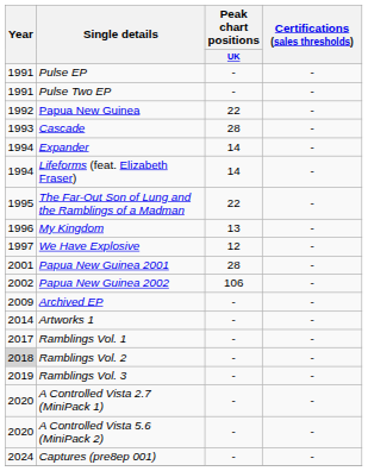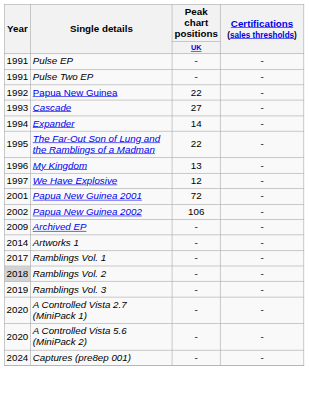 <table class="wikitable" style="text-align:left;">
 <tr>
 <th rowspan="2">Year</th>
 <th rowspan="2" style="width:225px;">Single details</th>
 <th colspan="1">Peak chart positions</th>
 <th width="130" rowspan="2"><a href='#'>Certifications</a><br><small>(<a href='#'>sales thresholds</a>)</small></th>
 </tr>
 <tr>
 <th style="width:4em;font-size:75%"><a href='#'>UK</a><br></th>
 </tr>
 <tr>
 <td>1991</td>
 <td><em>Pulse EP</em></td>
 <td style="text-align:center;">-</td>
 <td style="text-align:center;">-</td>
 </tr>
 <tr>
 <td>1991</td>
 <td><em>Pulse Two EP</em></td>
 <td style="text-align:center;">-</td>
 <td style="text-align:center;">-</td>
 </tr>
 <tr>
 <td>1992</td>
 <td><em><a href='#'></em>Papua New Guinea<em></a></em></td>
 <td style="text-align:center;">22</td>
 <td style="text-align:center;">-</td>
 </tr>
 <tr>
 <td>1993</td>
 <td><em><a href='#'>Cascade</a></em></td>
-<td style="text-align:center;">28</td>
+<td style="text-align:center;">27</td>
 <td style="text-align:center;">-</td>
 </tr>
 <tr>
 <td>1994</td>
 <td><em><a href='#'>Expander</a></em></td>
-<td style="text-align:center;">14</td>
-<td style="text-align:center;">-</td>
-</tr>
-<tr>
-<td>1994</td>
-<td><em><a href='#'>Lifeforms</a></em> (feat. <a href='#'>Elizabeth Fraser</a>)</td>
 <td style="text-align:center;">14</td>
 <td style="text-align:center;">-</td>
 </tr>
 <tr>
 <td>1995</td>
 <td><em><a href='#'>The Far-Out Son of Lung and the Ramblings of a Madman</a></em></td>
 <td style="text-align:center;">22</td>
 <td style="text-align:center;">-</td>
 </tr>
 <tr>
 <td>1996</td>
 <td><em><a href='#'>My Kingdom</a></em></td>
 <td style="text-align:center;">13</td>
 <td style="text-align:center;">-</td>
 </tr>
 <tr>
 <td>1997</td>
 <td><em><a href='#'>We Have Explosive</a></em></td>
 <td style="text-align:center;">12</td>
 <td style="text-align:center;">-</td>
 </tr>
 <tr>
 <td>2001</td>
 <td><em><a href='#'>Papua New Guinea 2001</a></em></td>
-<td style="text-align:center;">28</td>
+<td style="text-align:center;">72</td>
 <td style="text-align:center;">-</td>
 </tr>
 <tr>
 <td>2002</td>
 <td><em><a href='#'>Papua New Guinea 2002</a></em></td>
 <td style="text-align:center;">106</td>
 <td style="text-align:center;">-</td>
 </tr>
 <tr>
 <td>2009</td>
 <td><em><a href='#'>Archived EP</a></em></td>
 <td style="text-align:center;">-</td>
 <td style="text-align:center;">-</td>
 </tr>
 <tr>
 <td>2014</td>
 <td><em>Artworks 1</em></td>
 <td style="text-align:center;">-</td>
 <td style="text-align:center;">-</td>
 </tr>
 <tr>
 <td>2017</td>
 <td><em>Ramblings Vol. 1</em></td>
 <td style="text-align:center;">-</td>
 <td style="text-align:center;">-</td>
 </tr>
 <tr>
 <td style="background: lightgrey;">2018</td>
 <td><em>Ramblings Vol. 2</em></td>
 <td style="text-align:center;">-</td>
 <td style="text-align:center;">-</td>
 </tr>
 <tr>
 <td>2019</td>
 <td><em>Ramblings Vol. 3</em></td>
 <td style="text-align:center;">-</td>
 <td style="text-align:center;">-</td>
 </tr>
 <tr>
 <td>2020</td>
 <td><em>A Controlled Vista 2.7 (MiniPack 1)</em></td>
 <td style="text-align:center;">-</td>
 <td style="text-align:center;">-</td>
 </tr>
 <tr>
 <td>2020</td>
 <td><em>A Controlled Vista 5.6 (MiniPack 2)</em></td>
 <td style="text-align:center;">-</td>
 <td style="text-align:center;">-</td>
 </tr>
 <tr>
 <td>2024</td>
 <td><em>Captures (pre8ep 001)</em></td>
 <td style="text-align:center;">-</td>
 <td style="text-align:center;">-</td>
 </tr>
 <tr>
 </tr>
 </table>
